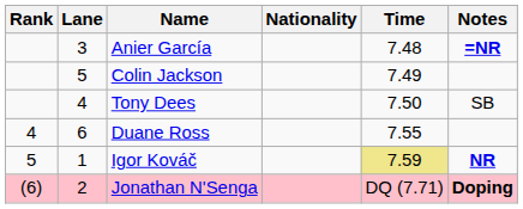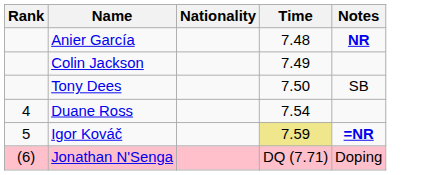 <table class="wikitable sortable" style="text-align:center">
 <tr>
 <th>Rank</th>
-<th>Lane</th>
 <th>Name</th>
 <th>Nationality</th>
 <th>Time</th>
 <th>Notes</th>
 </tr>
 <tr>
 <td></td>
-<td>3</td>
 <td align="left"><a href='#'>Anier García</a></td>
 <td align=left></td>
 <td>7.48</td>
-<td><strong><a href='#'>=NR</a></strong></td>
+<td><strong><a href='#'>NR</a></strong></td>
 </tr>
 <tr>
 <td></td>
-<td>5</td>
 <td align="left"><a href='#'>Colin Jackson</a></td>
 <td align=left></td>
 <td>7.49</td>
 <td></td>
 </tr>
 <tr>
 <td></td>
-<td>4</td>
 <td align="left"><a href='#'>Tony Dees</a></td>
 <td align=left></td>
 <td>7.50</td>
 <td>SB</td>
 </tr>
 <tr>
 <td>4</td>
-<td>6</td>
 <td align="left"><a href='#'>Duane Ross</a></td>
 <td align=left></td>
-<td>7.55</td>
+<td>7.54</td>
 <td></td>
 </tr>
 <tr>
 <td>5</td>
-<td>1</td>
 <td align="left"><a href='#'>Igor Kováč</a></td>
 <td align=left></td>
 <td style="background: khaki;">7.59</td>
-<td><strong><a href='#'>NR</a></strong></td>
+<td><strong><a href='#'>=NR</a></strong></td>
 </tr>
 <tr bgcolor=pink>
 <td>(6) </td>
-<td>2</td>
 <td align="left"><a href='#'>Jonathan N'Senga</a></td>
 <td align=left></td>
 <td>DQ (7.71)</td>
-<td><strong>Doping</strong></td>
+<td>Doping</td>
 </tr>
 </table>
